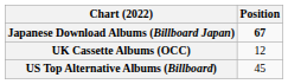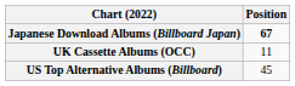 <table class="wikitable sortable plainrowheaders" style="text-align:center">
 <tr>
 <th scope="col">Chart (2022)</th>
 <th scope="col">Position</th>
 </tr>
 <tr>
 <th scope="row">Japanese Download Albums (<em>Billboard Japan</em>)</th>
 <td><strong>67</strong></td>
 </tr>
 <tr>
 <th scope="row">UK Cassette Albums (OCC)</th>
-<td>12</td>
+<td>11</td>
 </tr>
 <tr>
 <th scope="row">US Top Alternative Albums (<em>Billboard</em>)</th>
 <td>45</td>
 </tr>
 </table>
